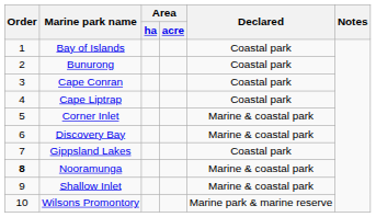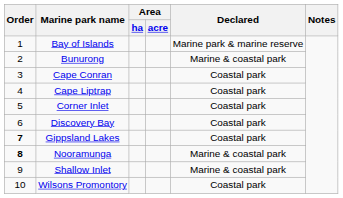 <table class="wikitable sortable plainrowheaders" style="text-align:center;">
 <tr>
 <th scope="col" rowspan="2">Order</th>
 <th scope="col" rowspan="2">Marine park name</th>
 <th scope="col" colspan="2">Area</th>
 <th scope="col" rowspan="2">Declared<br></th>
 <th scope="col" rowspan="2">Notes</th>
 </tr>
 <tr>
 <th scope="col"><a href='#'>ha</a></th>
 <th scope="col"><a href='#'>acre</a></th>
 </tr>
 <tr>
 <td scope="row">1</td>
 <td><a href='#'>Bay of Islands</a></td>
 <td></td>
 <td></td>
-<td>Coastal park</td>
+<td>Marine park & marine reserve</td>
 </tr>
 <tr>
 <td scope="row">2</td>
 <td><a href='#'>Bunurong</a></td>
 <td></td>
 <td></td>
-<td>Coastal park</td>
+<td>Marine & coastal park</td>
 </tr>
 <tr>
 <td scope="row">3</td>
 <td><a href='#'>Cape Conran</a></td>
 <td></td>
 <td></td>
 <td>Coastal park</td>
 </tr>
 <tr>
 <td scope="row">4</td>
 <td><a href='#'>Cape Liptrap</a></td>
 <td></td>
 <td></td>
 <td>Coastal park</td>
 </tr>
 <tr>
 <td scope="row">5</td>
 <td><a href='#'>Corner Inlet</a></td>
 <td></td>
 <td></td>
-<td>Marine & coastal park</td>
+<td>Coastal park</td>
 </tr>
 <tr>
 <td scope="row">6</td>
 <td><a href='#'>Discovery Bay</a></td>
 <td></td>
 <td></td>
-<td>Marine & coastal park</td>
+<td>Coastal park</td>
 </tr>
 <tr>
-<td scope="row">7</td>
+<td scope="row"><strong>7</strong></td>
 <td><a href='#'>Gippsland Lakes</a></td>
 <td></td>
 <td></td>
 <td>Coastal park</td>
 </tr>
 <tr>
 <td scope="row"><strong>8</strong></td>
 <td><a href='#'>Nooramunga</a></td>
 <td></td>
 <td></td>
 <td>Marine & coastal park</td>
 </tr>
 <tr>
 <td scope="row">9</td>
 <td><a href='#'>Shallow Inlet</a></td>
 <td></td>
 <td></td>
 <td>Marine & coastal park</td>
 </tr>
 <tr>
 <td scope="row">10</td>
 <td><a href='#'>Wilsons Promontory</a></td>
 <td></td>
 <td></td>
-<td>Marine park & marine reserve</td>
+<td>Coastal park</td>
 </tr>
 </table>
